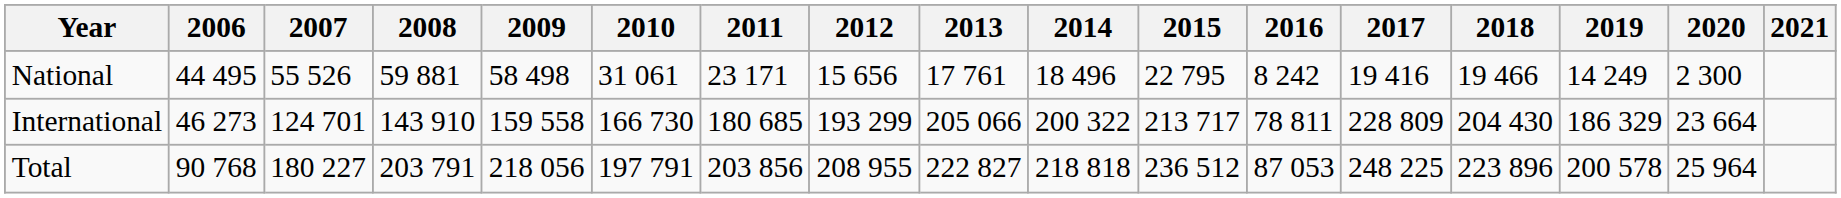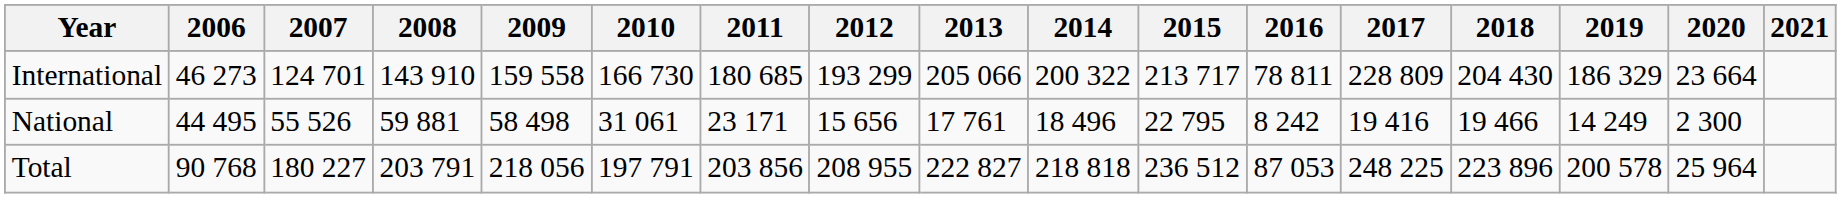 <table class="wikitable">
 <tr>
 <th>Year</th>
 <th>2006</th>
 <th>2007</th>
 <th>2008</th>
 <th>2009</th>
 <th>2010</th>
 <th>2011</th>
 <th>2012</th>
 <th>2013</th>
 <th>2014</th>
 <th>2015</th>
 <th>2016</th>
 <th>2017</th>
 <th>2018</th>
 <th>2019</th>
 <th>2020</th>
 <th>2021</th>
 </tr>
 <tr>
+<td>International</td>
+<td>46 273</td>
+<td>124 701</td>
+<td>143 910</td>
+<td>159 558</td>
+<td>166 730</td>
+<td>180 685</td>
+<td>193 299</td>
+<td>205 066</td>
+<td>200 322</td>
+<td>213 717</td>
+<td>78 811</td>
+<td>228 809</td>
+<td>204 430</td>
+<td>186 329</td>
+<td>23 664</td>
+<td></td>
+</tr>
+<tr>
 <td>National</td>
 <td>44 495</td>
 <td>55 526</td>
 <td>59 881</td>
 <td>58 498</td>
 <td>31 061</td>
 <td>23 171</td>
 <td>15 656</td>
 <td>17 761</td>
 <td>18 496</td>
 <td>22 795</td>
 <td>8 242</td>
 <td>19 416</td>
 <td>19 466</td>
 <td>14 249</td>
 <td>2 300</td>
-<td></td>
-</tr>
-<tr>
-<td>International</td>
-<td>46 273</td>
-<td>124 701</td>
-<td>143 910</td>
-<td>159 558</td>
-<td>166 730</td>
-<td>180 685</td>
-<td>193 299</td>
-<td>205 066</td>
-<td>200 322</td>
-<td>213 717</td>
-<td>78 811</td>
-<td>228 809</td>
-<td>204 430</td>
-<td>186 329</td>
-<td>23 664</td>
 <td></td>
 </tr>
 <tr>
 <td>Total</td>
 <td>90 768</td>
 <td>180 227</td>
 <td>203 791</td>
 <td>218 056</td>
 <td>197 791</td>
 <td>203 856</td>
 <td>208 955</td>
 <td>222 827</td>
 <td>218 818</td>
 <td>236 512</td>
 <td>87 053</td>
 <td>248 225</td>
 <td>223 896</td>
 <td>200 578</td>
 <td>25 964</td>
 <td></td>
 </tr>
 </table>
